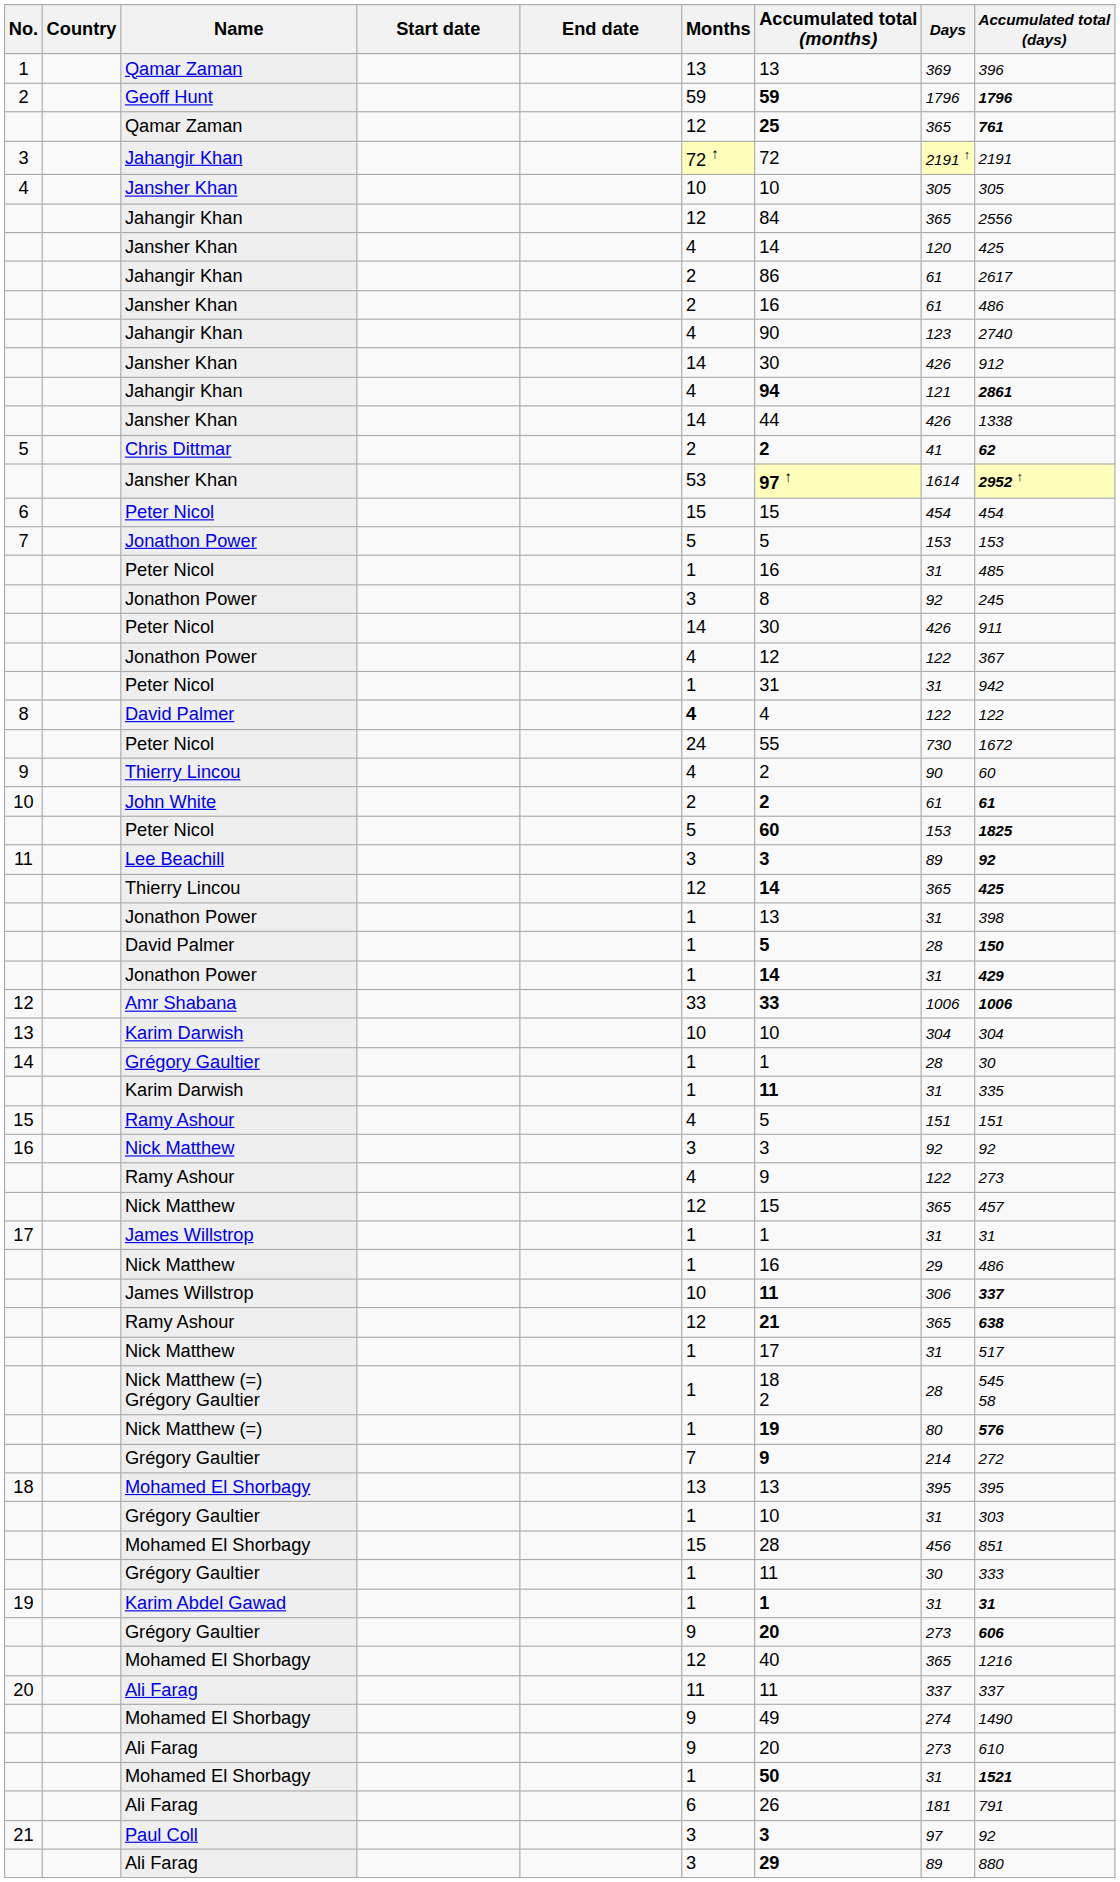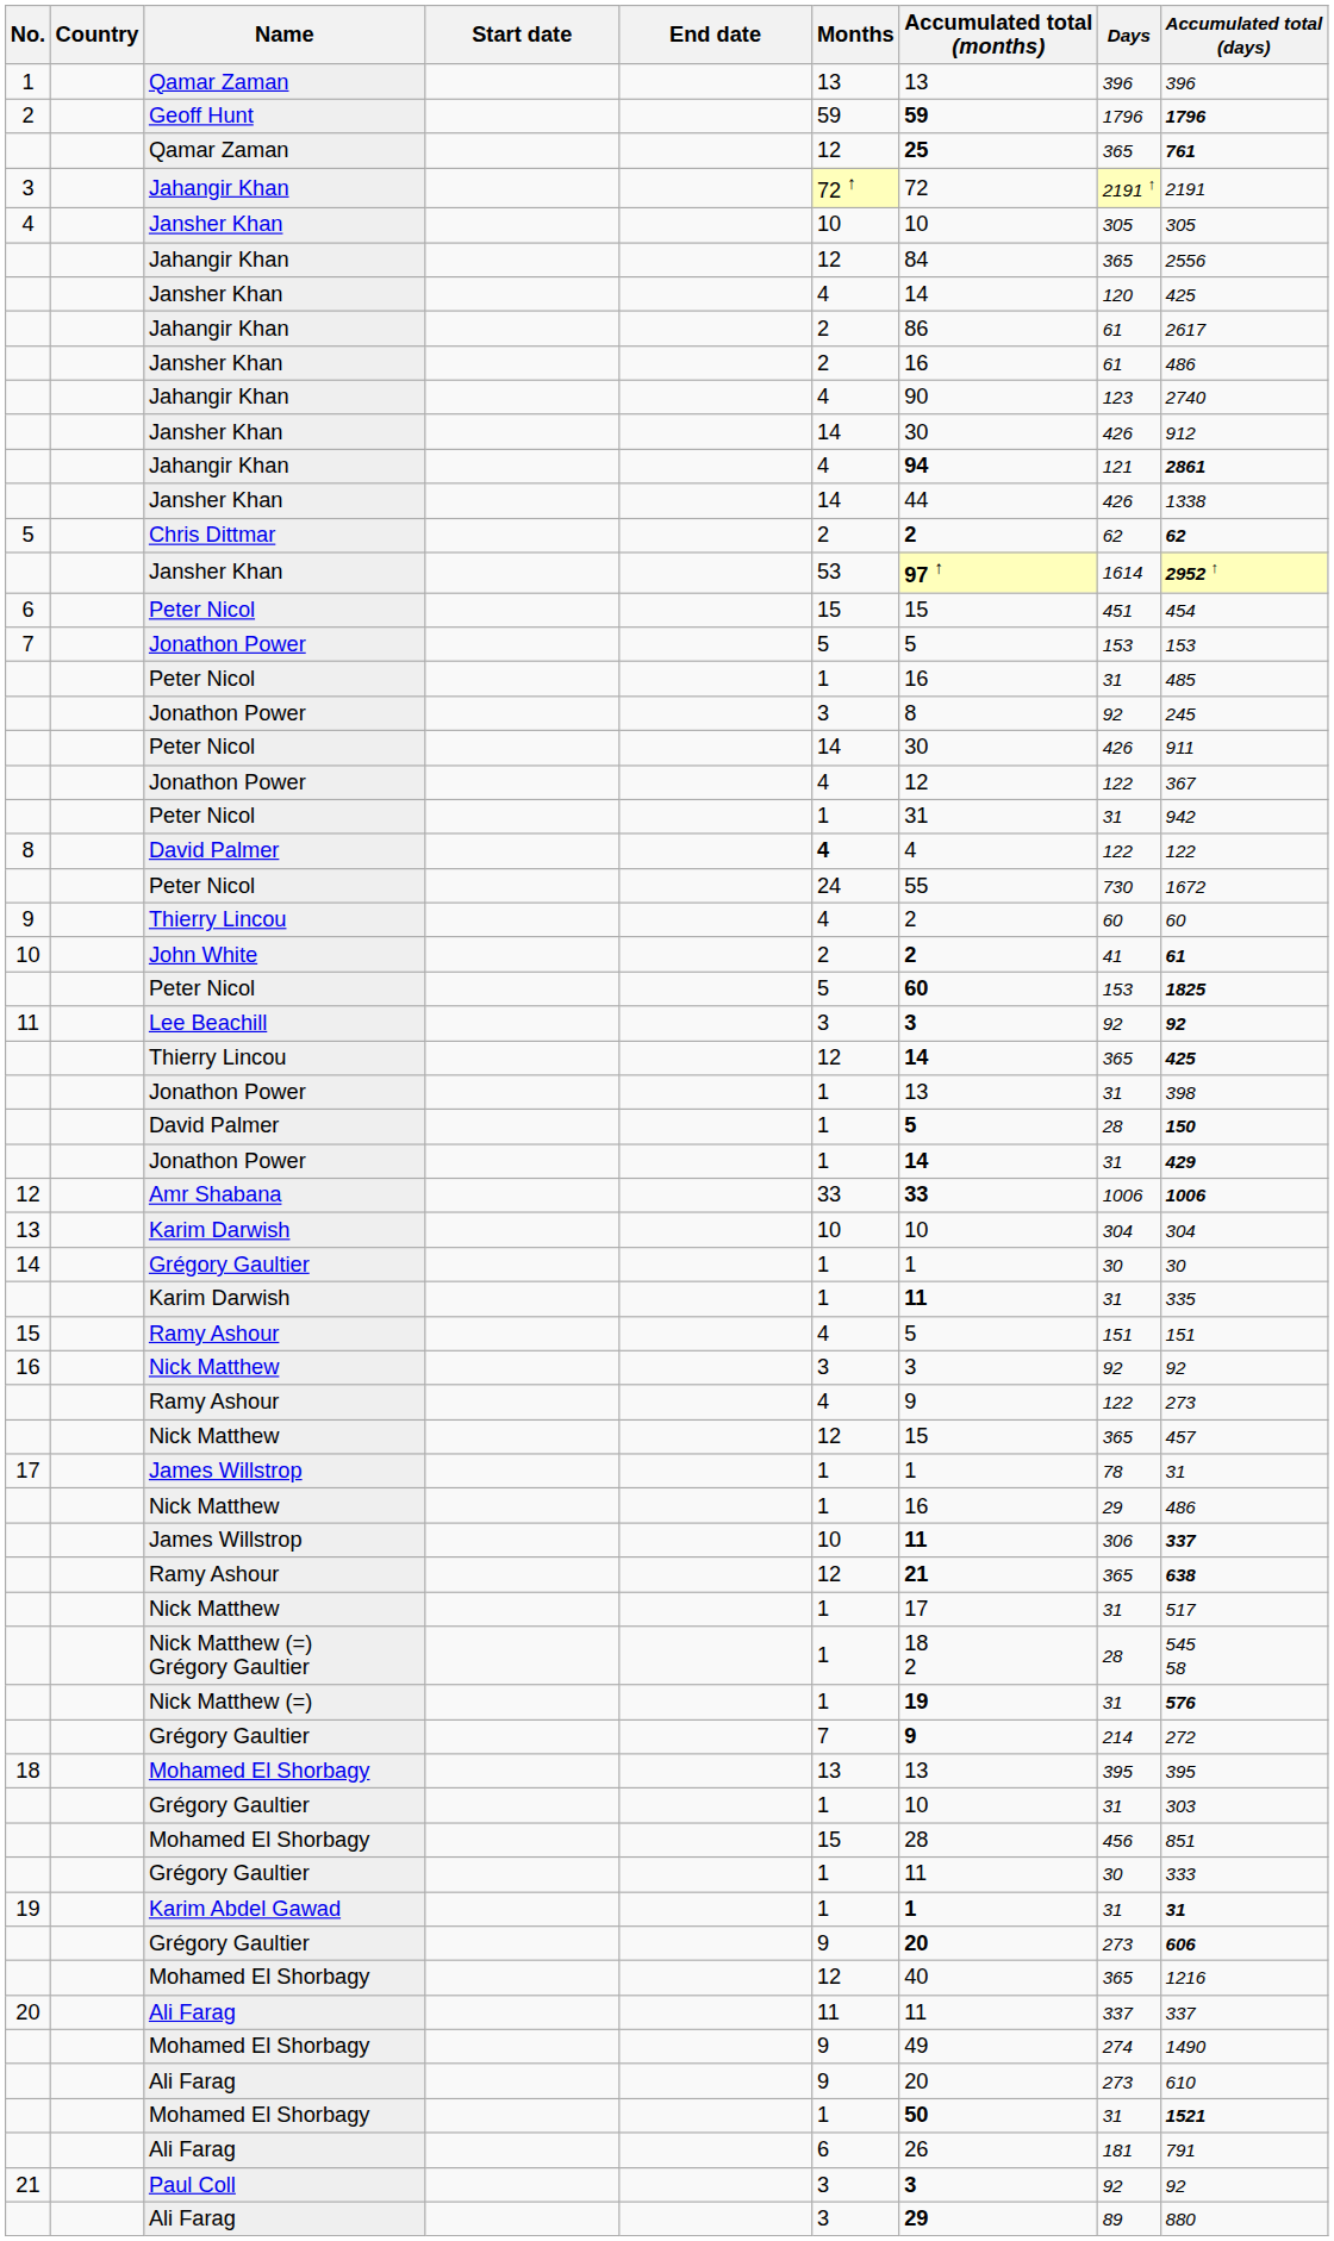 <table class="wikitable sortable">
 <tr>
 <th>No.</th>
 <th>Country</th>
 <th width=200>Name</th>
 <th width=135>Start date</th>
 <th width=135>End date</th>
 <th>Months</th>
 <th>Accumulated total<br><em>(months)</em></th>
 <th><em><small>Days</small></em></th>
 <th><em><small>Accumulated total<br>(days)</small></em></th>
 </tr>
 <tr>
 <td align=center>1</td>
 <td></td>
 <td bgcolor=efefef><a href='#'>Qamar Zaman</a></td>
 <td></td>
 <td></td>
 <td>13</td>
 <td>13</td>
-<td><em><small>369</small></em></td>
+<td><em><small>396</small></em></td>
 <td><em><small>396</small></em></td>
 </tr>
 <tr>
 <td align=center>2</td>
 <td></td>
 <td bgcolor=efefef><a href='#'>Geoff Hunt</a></td>
 <td></td>
 <td></td>
 <td>59</td>
 <td><strong>59</strong></td>
 <td><em><small>1796</small></em></td>
 <td><em><small><strong>1796</strong></small></em></td>
 </tr>
 <tr>
 <td></td>
 <td></td>
 <td bgcolor=efefef>Qamar Zaman </td>
 <td></td>
 <td></td>
 <td>12</td>
 <td><strong>25</strong></td>
 <td><em><small>365</small></em></td>
 <td><em><small><strong>761</strong></small></em></td>
 </tr>
 <tr>
 <td align=center>3</td>
 <td></td>
 <td bgcolor=efefef><a href='#'>Jahangir Khan</a></td>
 <td></td>
 <td></td>
 <td style="background:#ffffbb">72 <sup>↑</sup></td>
 <td>72</td>
 <td style="background:#ffffbb"><em><small>2191 <sup>↑</sup></small></em></td>
 <td><em><small>2191</small></em></td>
 </tr>
 <tr>
 <td align=center>4</td>
 <td></td>
 <td bgcolor=efefef><a href='#'>Jansher Khan</a></td>
 <td></td>
 <td></td>
 <td>10</td>
 <td>10</td>
 <td><em><small>305</small></em></td>
 <td><em><small>305</small></em></td>
 </tr>
 <tr>
 <td></td>
 <td></td>
 <td bgcolor=efefef>Jahangir Khan </td>
 <td></td>
 <td></td>
 <td>12</td>
 <td>84</td>
 <td><em><small>365</small></em></td>
 <td><em><small>2556</small></em></td>
 </tr>
 <tr>
 <td></td>
 <td></td>
 <td bgcolor=efefef>Jansher Khan </td>
 <td></td>
 <td></td>
 <td>4</td>
 <td>14</td>
 <td><em><small>120</small></em></td>
 <td><em><small>425</small></em></td>
 </tr>
 <tr>
 <td></td>
 <td></td>
 <td bgcolor=efefef>Jahangir Khan </td>
 <td></td>
 <td></td>
 <td>2</td>
 <td>86</td>
 <td><em><small>61</small></em></td>
 <td><em><small>2617</small></em></td>
 </tr>
 <tr>
 <td></td>
 <td></td>
 <td bgcolor=efefef>Jansher Khan </td>
 <td></td>
 <td></td>
 <td>2</td>
 <td>16</td>
 <td><em><small>61</small></em></td>
 <td><em><small>486</small></em></td>
 </tr>
 <tr>
 <td></td>
 <td></td>
 <td bgcolor=efefef>Jahangir Khan </td>
 <td></td>
 <td></td>
 <td>4</td>
 <td>90</td>
 <td><em><small>123</small></em></td>
 <td><em><small>2740</small></em></td>
 </tr>
 <tr>
 <td></td>
 <td></td>
 <td bgcolor=efefef>Jansher Khan </td>
 <td></td>
 <td></td>
 <td>14</td>
 <td>30</td>
 <td><em><small>426</small></em></td>
 <td><em><small>912</small></em></td>
 </tr>
 <tr>
 <td></td>
 <td></td>
 <td bgcolor=efefef>Jahangir Khan </td>
 <td></td>
 <td></td>
 <td>4</td>
 <td><strong>94</strong></td>
 <td><em><small>121</small></em></td>
 <td><em><small><strong>2861</strong></small></em></td>
 </tr>
 <tr>
 <td></td>
 <td></td>
 <td bgcolor=efefef>Jansher Khan </td>
 <td></td>
 <td></td>
 <td>14</td>
 <td>44</td>
 <td><em><small>426</small></em></td>
 <td><em><small>1338</small></em></td>
 </tr>
 <tr>
 <td align=center>5</td>
 <td></td>
 <td bgcolor=efefef><a href='#'>Chris Dittmar</a></td>
 <td></td>
 <td></td>
 <td>2</td>
 <td><strong>2</strong></td>
-<td><em><small>41</small></em></td>
+<td><em><small>62</small></em></td>
 <td><em><small><strong>62</strong></small></em></td>
 </tr>
 <tr>
 <td></td>
 <td></td>
 <td bgcolor=efefef>Jansher Khan </td>
 <td></td>
 <td></td>
 <td>53</td>
 <td style="background:#ffffbb"><strong>97</strong> <sup>↑</sup></td>
 <td><em><small>1614</small></em></td>
 <td style="background:#ffffbb"><em><small><strong>2952</strong> <sup>↑</sup></small></em></td>
 </tr>
 <tr>
 <td align=center>6</td>
 <td></td>
 <td bgcolor=efefef><a href='#'>Peter Nicol</a></td>
 <td></td>
 <td></td>
 <td>15</td>
 <td>15</td>
-<td><em><small>454</small></em></td>
+<td><em><small>451</small></em></td>
 <td><em><small>454</small></em></td>
 </tr>
 <tr>
 <td align=center>7</td>
 <td></td>
 <td bgcolor=efefef><a href='#'>Jonathon Power</a></td>
 <td></td>
 <td></td>
 <td>5</td>
 <td>5</td>
 <td><em><small>153</small></em></td>
 <td><em><small>153</small></em></td>
 </tr>
 <tr>
 <td></td>
 <td></td>
 <td bgcolor=efefef>Peter Nicol </td>
 <td></td>
 <td></td>
 <td>1</td>
 <td>16</td>
 <td><em><small>31</small></em></td>
 <td><em><small>485</small></em></td>
 </tr>
 <tr>
 <td></td>
 <td></td>
 <td bgcolor=efefef>Jonathon Power </td>
 <td></td>
 <td></td>
 <td>3</td>
 <td>8</td>
 <td><em><small>92</small></em></td>
 <td><em><small>245</small></em></td>
 </tr>
 <tr>
 <td></td>
 <td></td>
 <td bgcolor=efefef>Peter Nicol </td>
 <td></td>
 <td></td>
 <td>14</td>
 <td>30</td>
 <td><em><small>426</small></em></td>
 <td><em><small>911</small></em></td>
 </tr>
 <tr>
 <td></td>
 <td></td>
 <td bgcolor=efefef>Jonathon Power </td>
 <td></td>
 <td></td>
 <td>4</td>
 <td>12</td>
 <td><em><small>122</small></em></td>
 <td><em><small>367</small></em></td>
 </tr>
 <tr>
 <td></td>
 <td></td>
 <td bgcolor=efefef>Peter Nicol </td>
 <td></td>
 <td></td>
 <td>1</td>
 <td>31</td>
 <td><em><small>31</small></em></td>
 <td><em><small>942</small></em></td>
 </tr>
 <tr>
 <td align=center>8</td>
 <td></td>
 <td bgcolor=efefef><a href='#'>David Palmer</a></td>
 <td></td>
 <td></td>
 <td><strong>4</strong></td>
 <td>4</td>
 <td><em><small>122</small></em></td>
 <td><em><small>122</small></em></td>
 </tr>
 <tr>
 <td></td>
 <td></td>
 <td bgcolor=efefef>Peter Nicol </td>
 <td></td>
 <td></td>
 <td>24</td>
 <td>55</td>
 <td><em><small>730</small></em></td>
 <td><em><small>1672</small></em></td>
 </tr>
 <tr>
 <td align=center>9</td>
 <td></td>
 <td bgcolor=efefef><a href='#'>Thierry Lincou</a></td>
 <td></td>
 <td></td>
 <td>4</td>
 <td>2</td>
-<td><em><small>90</small></em></td>
+<td><em><small>60</small></em></td>
 <td><em><small>60</small></em></td>
 </tr>
 <tr>
 <td align=center>10</td>
 <td></td>
 <td bgcolor=efefef><a href='#'>John White</a></td>
 <td></td>
 <td></td>
 <td>2</td>
 <td><strong>2</strong></td>
-<td><em><small>61</small></em></td>
+<td><em><small>41</small></em></td>
 <td><em><small><strong>61</strong></small></em></td>
 </tr>
 <tr>
 <td></td>
 <td></td>
 <td bgcolor=efefef>Peter Nicol </td>
 <td></td>
 <td></td>
 <td>5</td>
 <td><strong>60</strong></td>
 <td><em><small>153</small></em></td>
 <td><em><small><strong>1825</strong></small></em></td>
 </tr>
 <tr>
 <td align=center>11</td>
 <td></td>
 <td bgcolor=efefef><a href='#'>Lee Beachill</a></td>
 <td></td>
 <td></td>
 <td>3</td>
 <td><strong>3</strong></td>
-<td><em><small>89</small></em></td>
+<td><em><small>92</small></em></td>
 <td><em><small><strong>92</strong></small></em></td>
 </tr>
 <tr>
 <td></td>
 <td></td>
 <td bgcolor=efefef>Thierry Lincou </td>
 <td></td>
 <td></td>
 <td>12</td>
 <td><strong>14</strong></td>
 <td><em><small>365</small></em></td>
 <td><em><small><strong>425</strong></small></em></td>
 </tr>
 <tr>
 <td></td>
 <td></td>
 <td bgcolor=efefef>Jonathon Power </td>
 <td></td>
 <td></td>
 <td>1</td>
 <td>13</td>
 <td><em><small>31</small></em></td>
 <td><em><small>398</small></em></td>
 </tr>
 <tr>
 <td></td>
 <td></td>
 <td bgcolor=efefef>David Palmer </td>
 <td></td>
 <td></td>
 <td>1</td>
 <td><strong>5</strong></td>
 <td><em><small>28</small></em></td>
 <td><em><small><strong>150</strong></small></em></td>
 </tr>
 <tr>
 <td></td>
 <td></td>
 <td bgcolor=efefef>Jonathon Power </td>
 <td></td>
 <td></td>
 <td>1</td>
 <td><strong>14</strong></td>
 <td><em><small>31</small></em></td>
 <td><em><small><strong>429</strong></small></em></td>
 </tr>
 <tr>
 <td align=center>12</td>
 <td></td>
 <td bgcolor=efefef><a href='#'>Amr Shabana</a></td>
 <td></td>
 <td></td>
 <td>33</td>
 <td><strong>33</strong></td>
 <td><em><small>1006</small></em></td>
 <td><em><small><strong>1006</strong></small></em></td>
 </tr>
 <tr>
 <td align=center>13</td>
 <td></td>
 <td bgcolor=efefef><a href='#'>Karim Darwish</a></td>
 <td></td>
 <td></td>
 <td>10</td>
 <td>10</td>
 <td><em><small>304</small></em></td>
 <td><em><small>304</small></em></td>
 </tr>
 <tr>
 <td align=center>14</td>
 <td></td>
 <td bgcolor=efefef><a href='#'>Grégory Gaultier</a></td>
 <td></td>
 <td></td>
 <td>1</td>
 <td>1</td>
-<td><em><small>28</small></em></td>
+<td><em><small>30</small></em></td>
 <td><em><small>30</small></em></td>
 </tr>
 <tr>
 <td></td>
 <td></td>
 <td bgcolor=efefef>Karim Darwish </td>
 <td></td>
 <td></td>
 <td>1</td>
 <td><strong>11</strong></td>
 <td><em><small>31</small></em></td>
 <td><em><small>335</small></em></td>
 </tr>
 <tr>
 <td align=center>15</td>
 <td></td>
 <td bgcolor=efefef><a href='#'>Ramy Ashour</a></td>
 <td></td>
 <td></td>
 <td>4</td>
 <td>5</td>
 <td><em><small>151</small></em></td>
 <td><em><small>151</small></em></td>
 </tr>
 <tr>
 <td align=center>16</td>
 <td></td>
 <td bgcolor=efefef><a href='#'>Nick Matthew</a></td>
 <td></td>
 <td></td>
 <td>3</td>
 <td>3</td>
 <td><em><small>92</small></em></td>
 <td><em><small>92</small></em></td>
 </tr>
 <tr>
 <td></td>
 <td></td>
 <td bgcolor=efefef>Ramy Ashour </td>
 <td></td>
 <td></td>
 <td>4</td>
 <td>9</td>
 <td><em><small>122</small></em></td>
 <td><em><small>273</small></em></td>
 </tr>
 <tr>
 <td></td>
 <td></td>
 <td bgcolor=efefef>Nick Matthew </td>
 <td></td>
 <td></td>
 <td>12</td>
 <td>15</td>
 <td><em><small>365</small></em></td>
 <td><em><small>457</small></em></td>
 </tr>
 <tr>
 <td align=center>17</td>
 <td></td>
 <td bgcolor=efefef><a href='#'>James Willstrop</a></td>
 <td></td>
 <td></td>
 <td>1</td>
 <td>1</td>
-<td><em><small>31</small></em></td>
+<td><em><small>78</small></em></td>
 <td><em><small>31</small></em></td>
 </tr>
 <tr>
 <td></td>
 <td></td>
 <td bgcolor=efefef>Nick Matthew </td>
 <td></td>
 <td></td>
 <td>1</td>
 <td>16</td>
 <td><em><small>29</small></em></td>
 <td><em><small>486</small></em></td>
 </tr>
 <tr>
 <td></td>
 <td></td>
 <td bgcolor=efefef>James Willstrop </td>
 <td></td>
 <td></td>
 <td>10</td>
 <td><strong>11</strong></td>
 <td><em><small>306</small></em></td>
 <td><em><small><strong>337</strong></small></em></td>
 </tr>
 <tr>
 <td></td>
 <td></td>
 <td bgcolor=efefef>Ramy Ashour </td>
 <td></td>
 <td></td>
 <td>12</td>
 <td><strong>21</strong></td>
 <td><em><small>365</small></em></td>
 <td><em><small><strong>638</strong></small></em></td>
 </tr>
 <tr>
 <td></td>
 <td></td>
 <td bgcolor=efefef>Nick Matthew </td>
 <td></td>
 <td></td>
 <td>1</td>
 <td>17</td>
 <td><em><small>31</small></em></td>
 <td><em><small>517</small></em></td>
 </tr>
 <tr>
 <td></td>
 <td><br></td>
 <td bgcolor=efefef>Nick Matthew (=)<br>Grégory Gaultier </td>
 <td></td>
 <td></td>
 <td>1</td>
 <td>18<br>2</td>
 <td><em><small>28</small></em></td>
 <td><em><small>545<br>58</small></em></td>
 </tr>
 <tr>
 <td></td>
 <td></td>
 <td bgcolor=efefef>Nick Matthew (=)</td>
 <td></td>
 <td></td>
 <td>1</td>
 <td><strong>19</strong></td>
-<td><em><small>80</small></em></td>
+<td><em><small>31</small></em></td>
 <td><em><small><strong>576</strong></small></em></td>
 </tr>
 <tr>
 <td></td>
 <td></td>
 <td bgcolor=efefef>Grégory Gaultier </td>
 <td></td>
 <td></td>
 <td>7</td>
 <td><strong>9</strong></td>
 <td><em><small>214</small></em></td>
 <td><em><small>272</small></em></td>
 </tr>
 <tr>
 <td align=center>18</td>
 <td></td>
 <td bgcolor=efefef><a href='#'>Mohamed El Shorbagy</a></td>
 <td></td>
 <td></td>
 <td>13</td>
 <td>13</td>
 <td><em><small>395</small></em></td>
 <td><em><small>395</small></em></td>
 </tr>
 <tr>
 <td></td>
 <td></td>
 <td bgcolor=efefef>Grégory Gaultier </td>
 <td></td>
 <td></td>
 <td>1</td>
 <td>10</td>
 <td><em><small>31</small></em></td>
 <td><em><small>303</small></em></td>
 </tr>
 <tr>
 <td></td>
 <td></td>
 <td bgcolor=efefef>Mohamed El Shorbagy </td>
 <td></td>
 <td></td>
 <td>15</td>
 <td>28</td>
 <td><em><small>456</small></em></td>
 <td><em><small>851</small></em></td>
 </tr>
 <tr>
 <td></td>
 <td></td>
 <td bgcolor=efefef>Grégory Gaultier </td>
 <td></td>
 <td></td>
 <td>1</td>
 <td>11</td>
 <td><em><small>30</small></em></td>
 <td><em><small>333</small></em></td>
 </tr>
 <tr>
 <td align=center>19</td>
 <td></td>
 <td bgcolor=efefef><a href='#'>Karim Abdel Gawad</a></td>
 <td></td>
 <td></td>
 <td>1</td>
 <td><strong>1</strong></td>
 <td><em><small>31</small></em></td>
 <td><em><small><strong>31</strong></small></em></td>
 </tr>
 <tr>
 <td></td>
 <td></td>
 <td bgcolor=efefef>Grégory Gaultier </td>
 <td></td>
 <td></td>
 <td>9</td>
 <td><strong>20</strong></td>
 <td><em><small>273</small></em></td>
 <td><em><small><strong>606</strong></small></em></td>
 </tr>
 <tr>
 <td></td>
 <td></td>
 <td bgcolor=efefef>Mohamed El Shorbagy </td>
 <td></td>
 <td></td>
 <td>12</td>
 <td>40</td>
 <td><em><small>365</small></em></td>
 <td><em><small>1216</small></em></td>
 </tr>
 <tr>
 <td align=center>20</td>
 <td></td>
 <td bgcolor=efefef><a href='#'>Ali Farag</a></td>
 <td></td>
 <td></td>
 <td>11</td>
 <td>11</td>
 <td><em><small>337</small></em></td>
 <td><em><small>337</small></em></td>
 </tr>
 <tr>
 <td></td>
 <td></td>
 <td bgcolor=efefef>Mohamed El Shorbagy </td>
 <td></td>
 <td></td>
 <td>9</td>
 <td>49</td>
 <td><em><small>274</small></em></td>
 <td><em><small>1490</small></em></td>
 </tr>
 <tr>
 <td></td>
 <td></td>
 <td bgcolor=efefef>Ali Farag </td>
 <td></td>
 <td></td>
 <td>9</td>
 <td>20</td>
 <td><em><small>273</small></em></td>
 <td><em><small>610</small></em></td>
 </tr>
 <tr>
 <td></td>
 <td></td>
 <td bgcolor=efefef>Mohamed El Shorbagy </td>
 <td></td>
 <td></td>
 <td>1</td>
 <td><strong>50</strong></td>
 <td><em><small>31</small></em></td>
 <td><em><small><strong>1521</strong></small></em></td>
 </tr>
 <tr>
 <td></td>
 <td></td>
 <td bgcolor=efefef>Ali Farag </td>
 <td></td>
 <td></td>
 <td>6</td>
 <td>26</td>
 <td><em><small>181</small></em></td>
 <td><em><small>791</small></em></td>
 </tr>
 <tr>
 <td align=center>21</td>
 <td></td>
 <td bgcolor=efefef><a href='#'>Paul Coll</a></td>
 <td></td>
 <td></td>
 <td>3</td>
 <td><strong>3</strong></td>
-<td><em><small>97</small></em></td>
+<td><em><small>92</small></em></td>
 <td><em><small>92</small></em></td>
 </tr>
 <tr>
 <td></td>
 <td></td>
 <td bgcolor=efefef>Ali Farag </td>
 <td></td>
 <td></td>
 <td>3</td>
 <td><strong>29</strong></td>
 <td><em><small>89</small></em></td>
 <td><em><small>880</small></em></td>
 </tr>
 </table>
